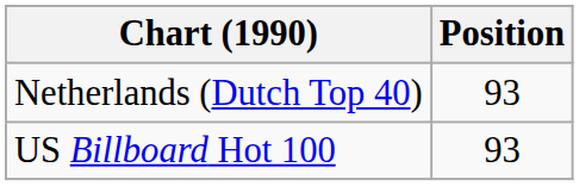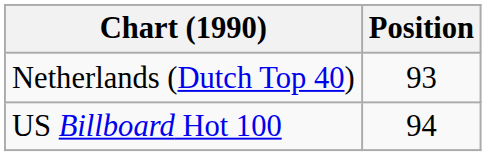 <table class="wikitable sortable">
 <tr>
 <th>Chart (1990)</th>
 <th>Position</th>
 </tr>
 <tr>
 <td>Netherlands (<a href='#'>Dutch Top 40</a>)</td>
 <td style="text-align:center;">93</td>
 </tr>
 <tr>
 <td>US <a href='#'><em>Billboard</em> Hot 100</a></td>
-<td style="text-align:center;">93</td>
+<td style="text-align:center;">94</td>
 </tr>
 </table>
